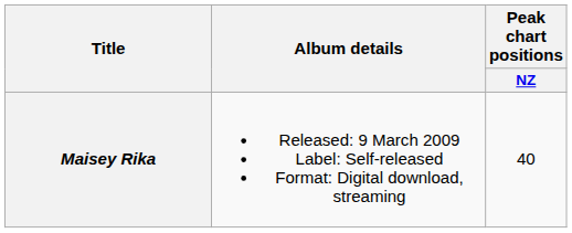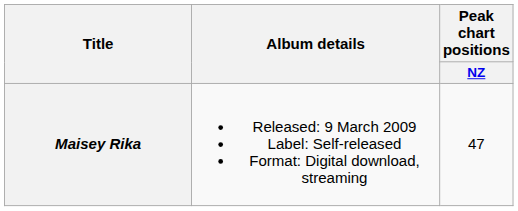 <table class="wikitable plainrowheaders" style="text-align:center;">
 <tr>
 <th scope="col" rowspan="2" style="width:12em;">Title</th>
 <th scope="col" rowspan="2" style="width:16em;">Album details</th>
 <th scope="col" colspan="1">Peak chart positions</th>
 </tr>
 <tr>
 <th scope="col" style="width:3em;font-size:90%;"><a href='#'>NZ</a><br></th>
 </tr>
 <tr>
 <th scope="row"><em>Maisey Rika</em></th>
 <td><br><ul><li>Released: 9 March 2009</li><li>Label: Self-released</li><li>Format: Digital download, streaming</li></ul></td>
-<td>40</td>
+<td>47</td>
 </tr>
 </table>
